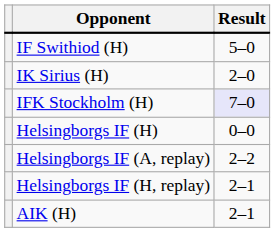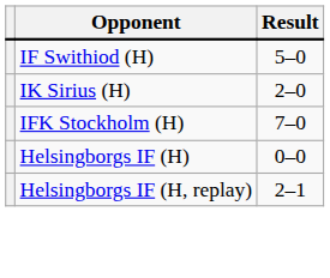 <table class="wikitable plainrowheaders" style="text-align:center;margin-left:1em;float:right;clear:right;min-width:226px">
 <tr>
 <th scope="col"></th>
 <th scope="col">Opponent</th>
 <th scope="col">Result</th>
 </tr>
 <tr style="border-top:2px solid black">
 <th scope="row" style="text-align:center"></th>
 <td align="left"><a href='#'>IF Swithiod</a> (H)</td>
 <td>5–0</td>
 </tr>
 <tr>
 <th scope="row" style="text-align:center"></th>
 <td align="left"><a href='#'>IK Sirius</a> (H)</td>
 <td>2–0</td>
 </tr>
 <tr>
 <th scope="row" style="text-align:center"></th>
 <td align="left"><a href='#'>IFK Stockholm</a> (H)</td>
-<td style="background: lavender;">7–0</td>
+<td>7–0</td>
 </tr>
 <tr>
 <th scope="row" style="text-align:center"></th>
 <td align="left"><a href='#'>Helsingborgs IF</a> (H)</td>
 <td>0–0</td>
 </tr>
 <tr>
 <th scope="row" style="text-align:center"></th>
-<td align="left"><a href='#'>Helsingborgs IF</a> (A, replay)</td>
-<td>2–2</td>
-</tr>
-<tr>
-<th scope="row" style="text-align:center"></th>
 <td align="left"><a href='#'>Helsingborgs IF</a> (H, replay)</td>
 <td>2–1</td>
 </tr>
-<tr>
-<th scope="row" style="text-align:center"></th>
-<td align="left"><a href='#'>AIK</a> (H)</td>
-<td>2–1</td>
-</tr>
 </table>
